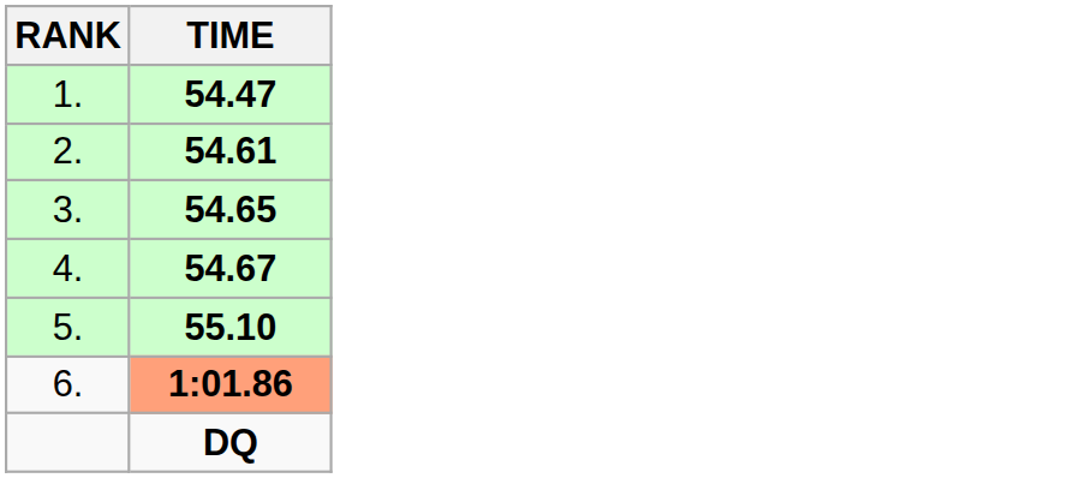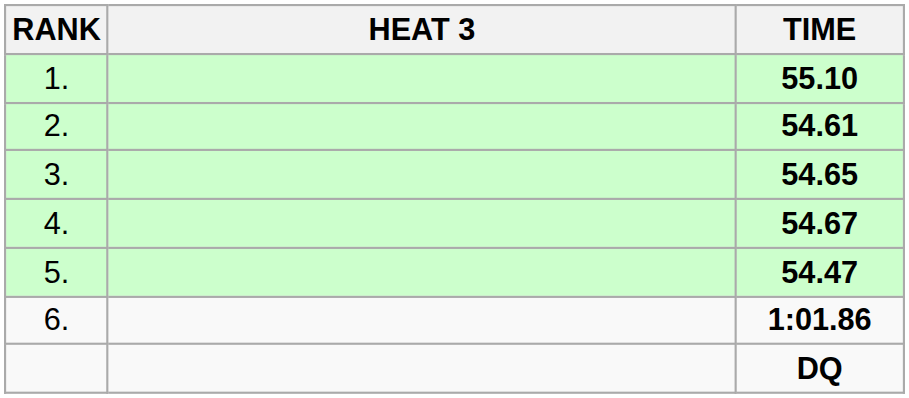 <table class="wikitable" style="border-collapse: collapse; font-size: 90%;">
 <tr>
 <th>RANK</th>
+<th style="width: 20em">HEAT 3</th>
 <th style="width: 5em">TIME</th>
 </tr>
 <tr style="background:#ccffcc;">
 <td align="center">1.</td>
-<td align="center"><strong>54.47</strong></td>
+<td></td>
+<td align="center"><strong>55.10</strong></td>
 </tr>
 <tr style="background:#ccffcc;">
 <td align="center">2.</td>
+<td></td>
 <td align="center"><strong>54.61</strong></td>
 </tr>
 <tr style="background:#ccffcc;">
 <td align="center">3.</td>
+<td></td>
 <td align="center"><strong>54.65</strong></td>
 </tr>
 <tr style="background:#ccffcc;">
 <td align="center">4.</td>
+<td></td>
 <td align="center"><strong>54.67</strong></td>
 </tr>
 <tr style="background:#ccffcc;">
 <td align="center">5.</td>
-<td align="center"><strong>55.10</strong></td>
+<td></td>
+<td align="center"><strong>54.47</strong></td>
 </tr>
 <tr>
 <td align="center">6.</td>
-<td align="center" style="background: lightsalmon;"><strong>1:01.86</strong></td>
+<td></td>
+<td align="center"><strong>1:01.86</strong></td>
 </tr>
 <tr>
 <td align="center"></td>
+<td></td>
 <td align="center"><strong>DQ</strong></td>
 </tr>
 </table>
